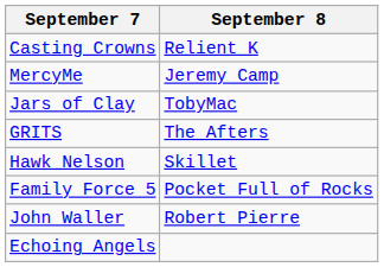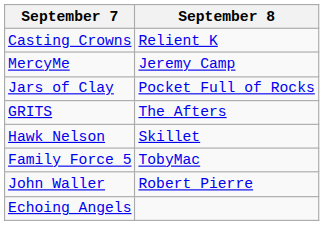 <table class="wikitable">
 <tr>
 <th>September 7</th>
 <th>September 8</th>
 </tr>
 <tr>
 <td><a href='#'>Casting Crowns</a></td>
 <td><a href='#'>Relient K</a></td>
 </tr>
 <tr>
 <td><a href='#'>MercyMe</a></td>
 <td><a href='#'>Jeremy Camp</a></td>
 </tr>
 <tr>
 <td><a href='#'>Jars of Clay</a></td>
-<td><a href='#'>TobyMac</a></td>
+<td><a href='#'>Pocket Full of Rocks</a></td>
 </tr>
 <tr>
 <td><a href='#'>GRITS</a></td>
 <td><a href='#'>The Afters</a></td>
 </tr>
 <tr>
 <td><a href='#'>Hawk Nelson</a></td>
 <td><a href='#'>Skillet</a></td>
 </tr>
 <tr>
 <td><a href='#'>Family Force 5</a></td>
-<td><a href='#'>Pocket Full of Rocks</a></td>
+<td><a href='#'>TobyMac</a></td>
 </tr>
 <tr>
 <td><a href='#'>John Waller</a></td>
 <td><a href='#'>Robert Pierre</a></td>
 </tr>
 <tr>
 <td><a href='#'>Echoing Angels</a></td>
 <td></td>
 </tr>
 </table>
